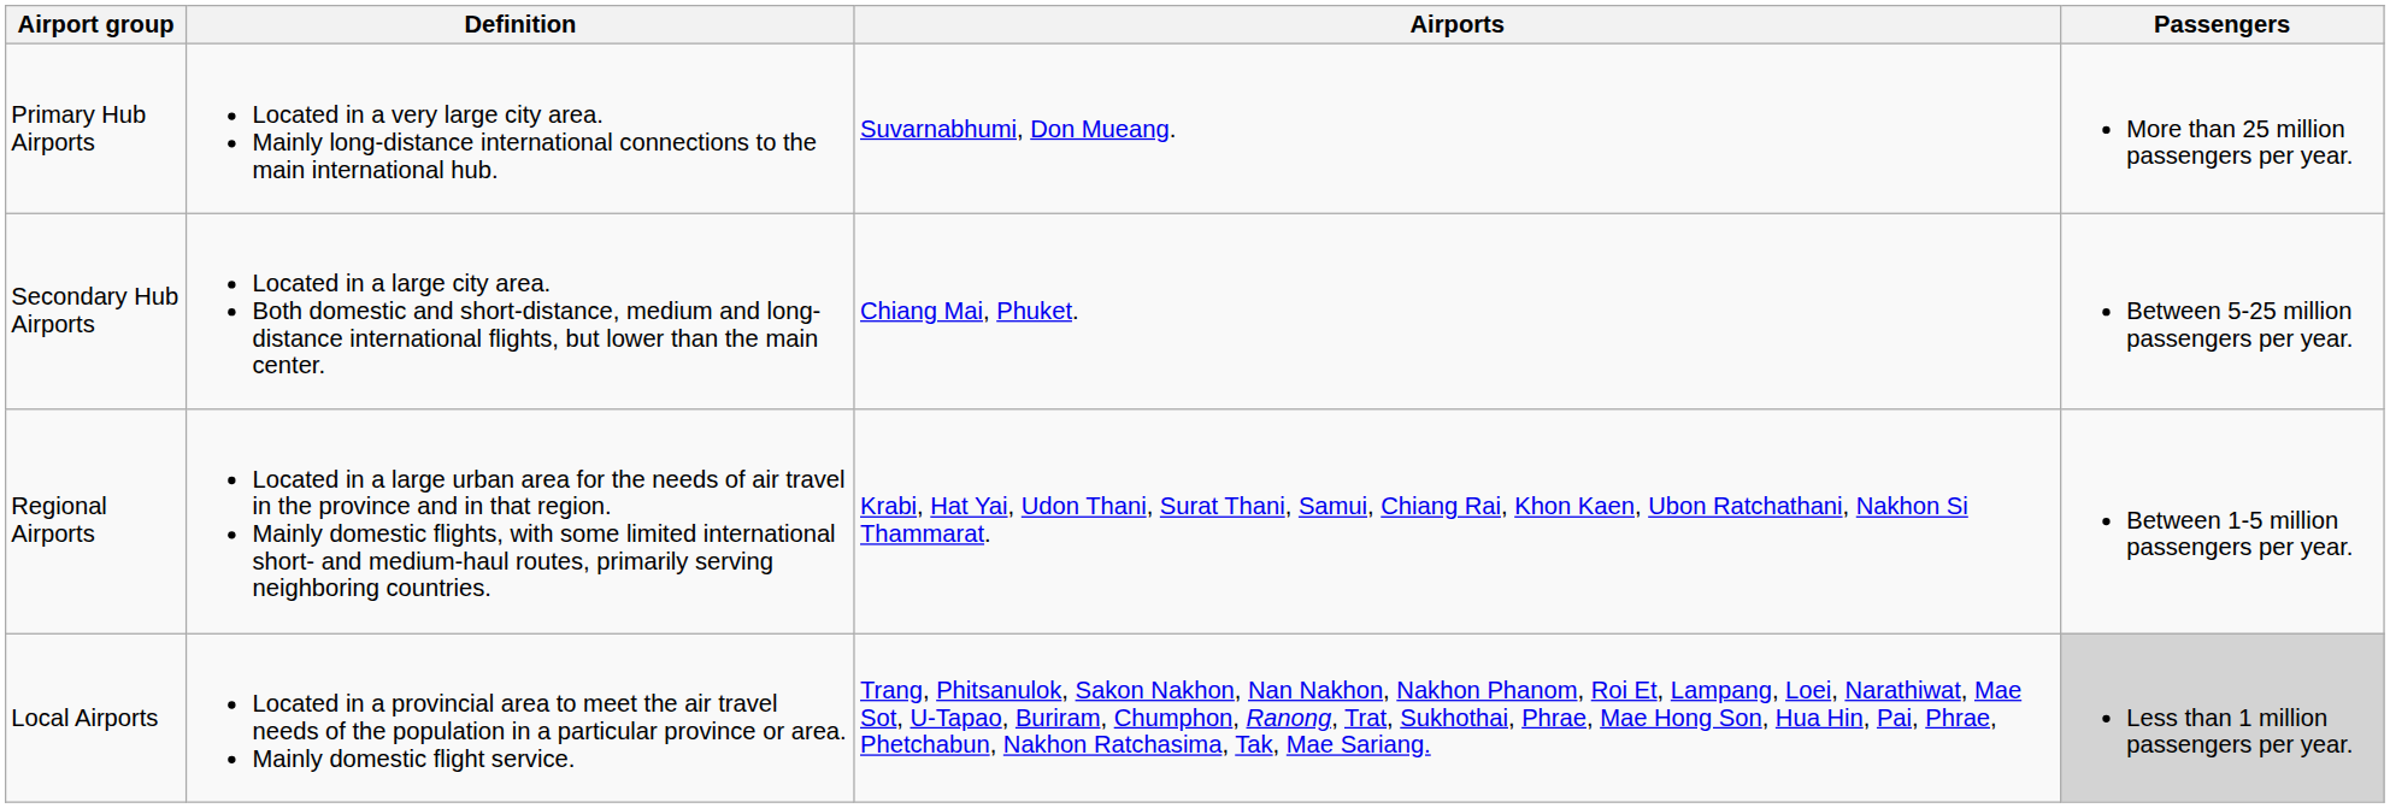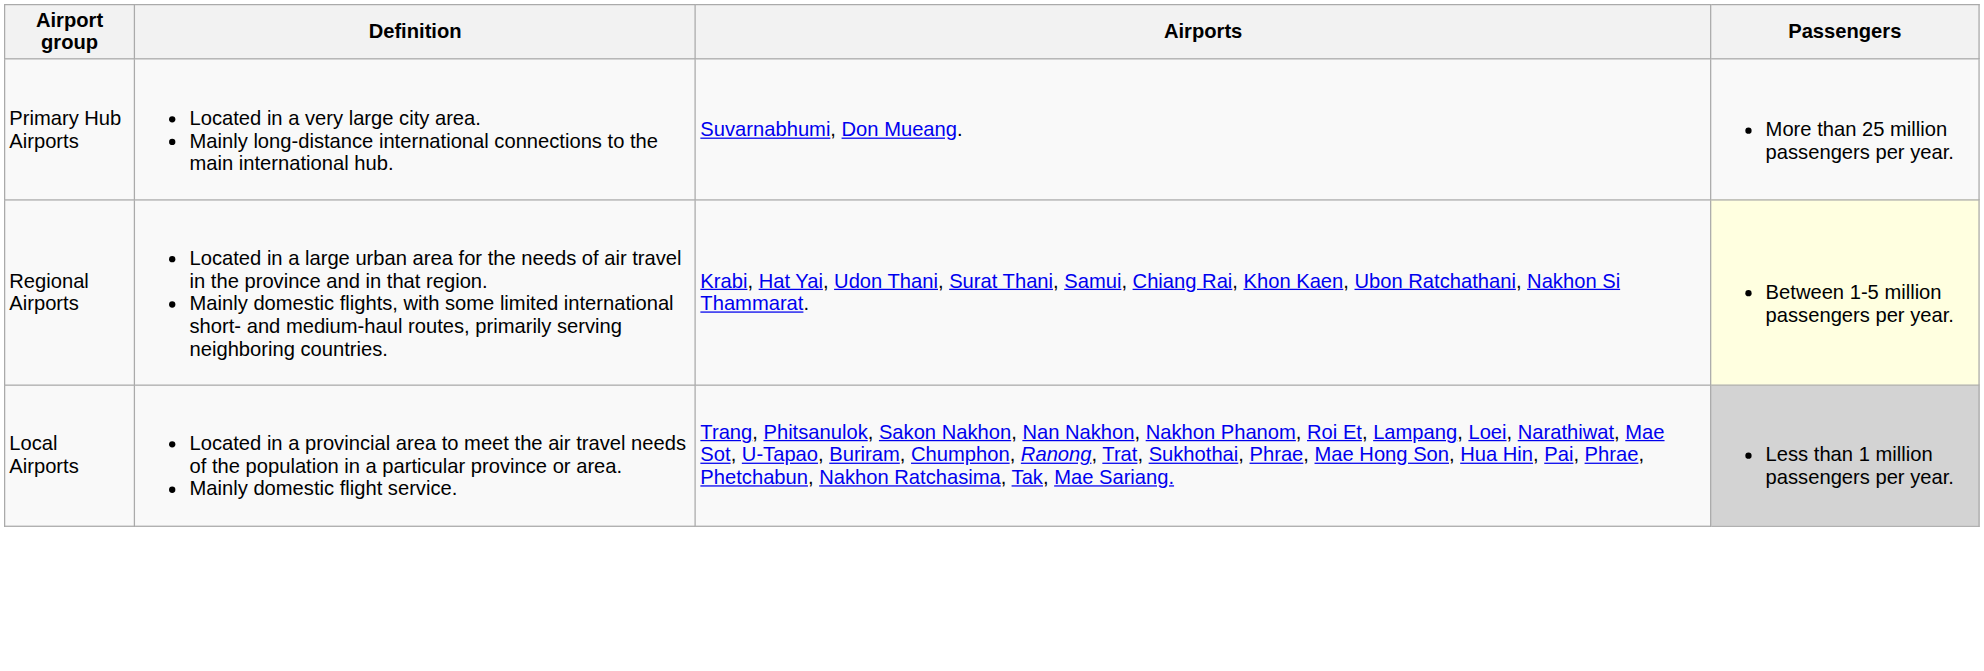 <table class="wikitable">
 <tr>
 <th>Airport group</th>
 <th>Definition</th>
 <th>Airports</th>
 <th>Passengers</th>
 </tr>
 <tr>
 <td>Primary Hub Airports</td>
 <td><br><ul><li>Located in a very large city area.</li><li>Mainly long-distance international connections to the main international hub.</li></ul></td>
 <td><a href='#'>Suvarnabhumi</a>, <a href='#'>Don Mueang</a>.</td>
 <td><br><ul><li>More than 25 million passengers per year.</li></ul></td>
 </tr>
 <tr>
-<td>Secondary Hub Airports</td>
-<td><br><ul><li>Located in a large city area.</li><li>Both domestic and short-distance, medium and long-distance international flights, but lower than the main center.</li></ul></td>
-<td><a href='#'>Chiang Mai</a>, <a href='#'>Phuket</a>.</td>
-<td><br><ul><li>Between 5-25 million passengers per year.</li></ul></td>
-</tr>
-<tr>
 <td>Regional Airports</td>
 <td><br><ul><li>Located in a large urban area for the needs of air travel in the province and in that region.</li><li>Mainly domestic flights, with some limited international short- and medium-haul routes, primarily serving neighboring countries.</li></ul></td>
 <td><a href='#'>Krabi</a>, <a href='#'>Hat Yai</a>, <a href='#'>Udon Thani</a>, <a href='#'>Surat Thani</a>, <a href='#'>Samui</a>, <a href='#'>Chiang Rai</a>, <a href='#'>Khon Kaen</a>, <a href='#'>Ubon Ratchathani</a>, <a href='#'>Nakhon Si Thammarat</a>.</td>
-<td><br><ul><li>Between 1-5 million passengers per year.</li></ul></td>
+<td style="background: lightyellow;"><br><ul><li>Between 1-5 million passengers per year.</li></ul></td>
 </tr>
 <tr>
 <td>Local Airports</td>
 <td><br><ul><li>Located in a provincial area to meet the air travel needs of the population in a particular province or area.</li><li>Mainly domestic flight service.</li></ul></td>
 <td><a href='#'>Trang</a>, <a href='#'>Phitsanulok</a>, <a href='#'>Sakon Nakhon</a>, <a href='#'>Nan Nakhon</a>, <a href='#'>Nakhon Phanom</a>, <a href='#'>Roi Et</a>, <a href='#'>Lampang</a>, <a href='#'>Loei</a>, <a href='#'>Narathiwat</a>, <a href='#'>Mae Sot</a>, <a href='#'>U-Tapao</a>, <a href='#'>Buriram</a>, <a href='#'>Chumphon</a>, <em><a href='#'>Ranong</a></em>, <a href='#'>Trat</a>, <a href='#'>Sukhothai</a>, <a href='#'>Phrae</a>, <a href='#'>Mae Hong Son</a>, <a href='#'>Hua Hin</a>, <a href='#'>Pai</a>, <a href='#'>Phrae</a>, <a href='#'>Phetchabun</a>, <a href='#'>Nakhon Ratchasima</a>, <a href='#'>Tak</a>, <a href='#'>Mae Sariang.</a></td>
 <td style="background: lightgrey;"><br><ul><li>Less than 1 million passengers per year.</li></ul></td>
 </tr>
 </table>
